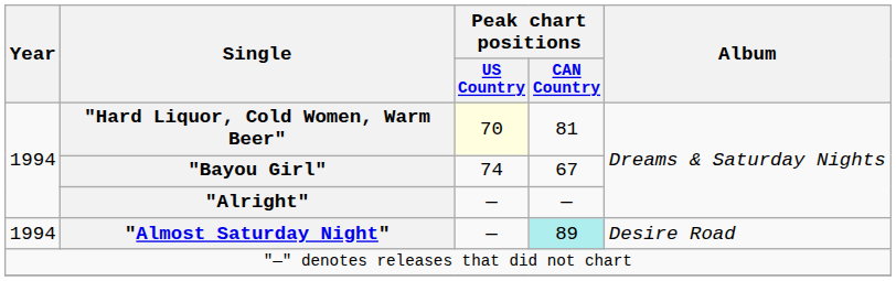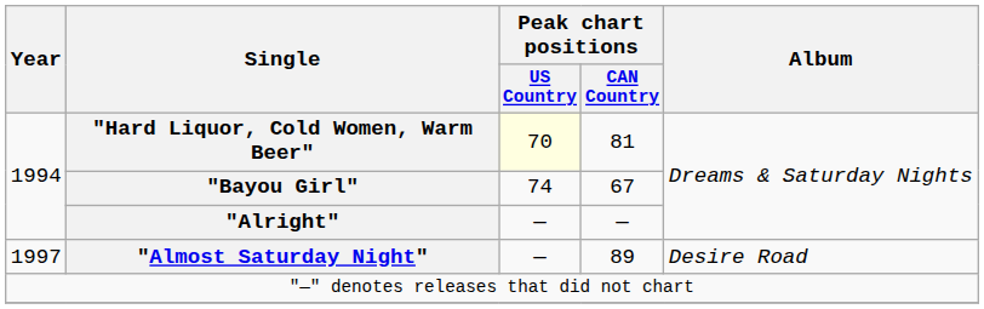 <table class="wikitable plainrowheaders" style="text-align:center;">
 <tr>
 <th rowspan="2">Year</th>
 <th rowspan="2" style="width:20em;">Single</th>
 <th colspan="2">Peak chart<br>positions</th>
 <th rowspan="2">Album</th>
 </tr>
 <tr style="font-size:smaller;">
 <th width="45"><a href='#'>US Country</a></th>
 <th width="45"><a href='#'>CAN Country</a></th>
 </tr>
 <tr>
 <td rowspan="3">1994</td>
 <th scope="row">"Hard Liquor, Cold Women, Warm Beer"</th>
 <td style="background: lightyellow;">70</td>
 <td>81</td>
 <td align="left" rowspan="3"><em>Dreams & Saturday Nights</em></td>
 </tr>
 <tr>
 <th scope="row">"Bayou Girl"</th>
 <td>74</td>
 <td>67</td>
 </tr>
 <tr>
 <th scope="row">"Alright"</th>
 <td>—</td>
 <td>—</td>
 </tr>
 <tr>
-<td>1994</td>
+<td>1997</td>
 <th scope="row">"<a href='#'>Almost Saturday Night</a>"</th>
 <td>—</td>
-<td style="background: paleturquoise;">89</td>
+<td>89</td>
 <td align="left"><em>Desire Road</em></td>
 </tr>
 <tr>
 <td colspan="5" style="font-size:8pt">"—" denotes releases that did not chart</td>
 </tr>
 <tr>
 </tr>
 </table>
